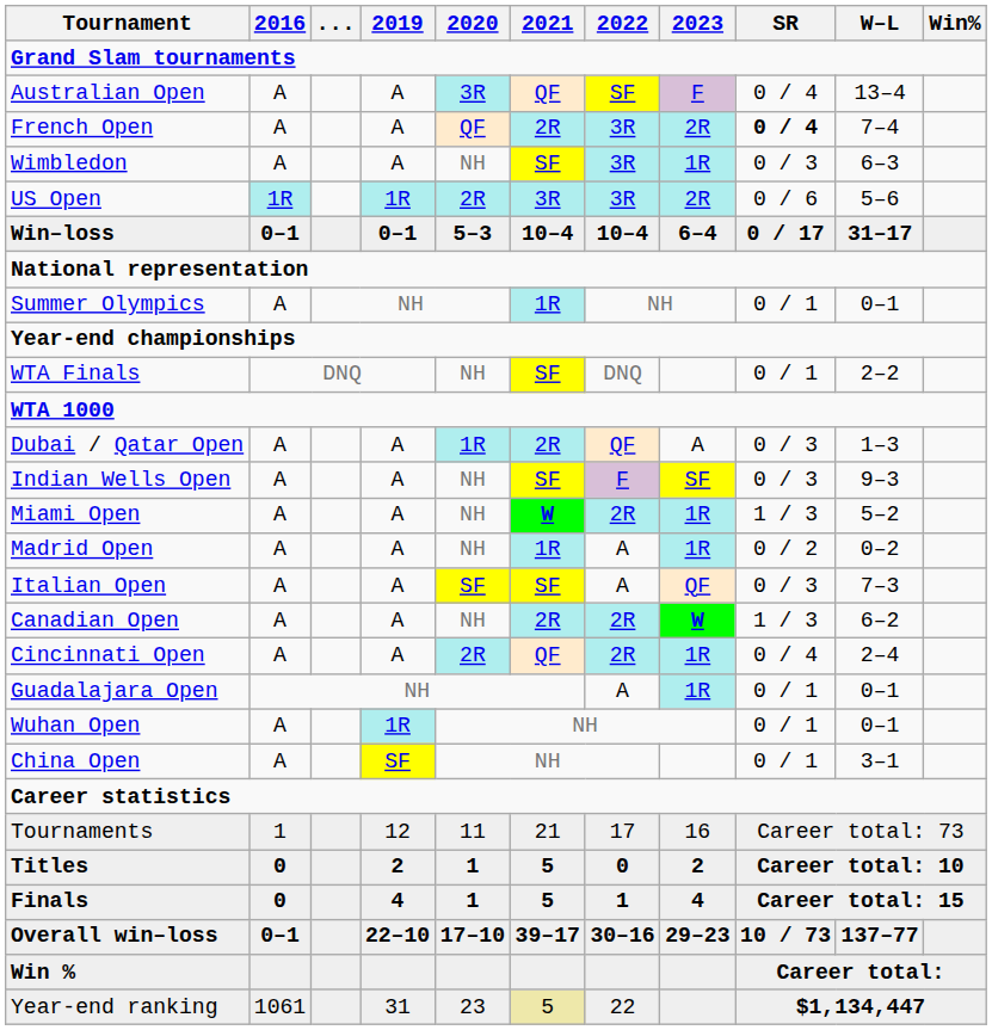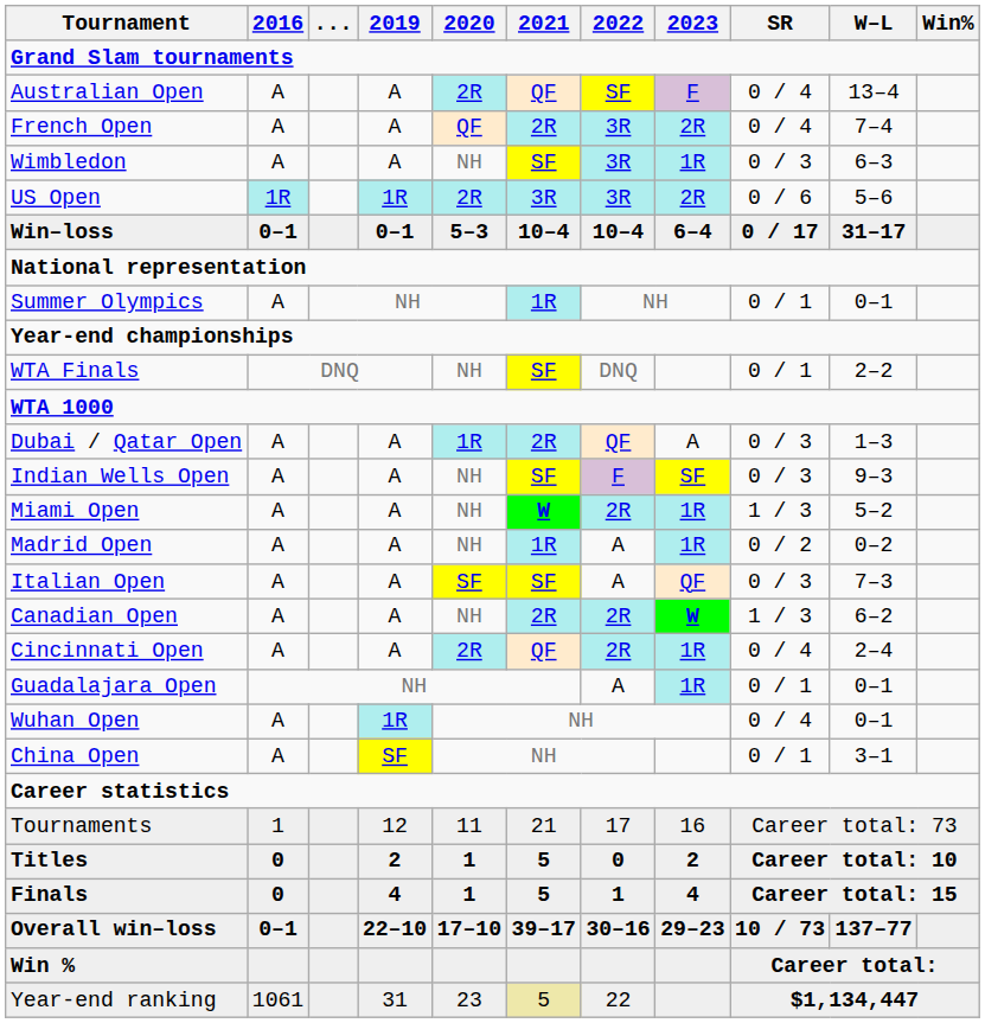 <table class="wikitable" style="text-align:center">
 <tr>
 <th>Tournament</th>
 <th><a href='#'>2016</a></th>
 <th>...</th>
 <th><a href='#'>2019</a></th>
 <th><a href='#'>2020</a></th>
 <th><a href='#'>2021</a></th>
 <th><a href='#'>2022</a></th>
 <th><a href='#'>2023</a></th>
 <th>SR</th>
 <th>W–L</th>
 <th>Win%</th>
 </tr>
 <tr>
 <td colspan="11" align="left"><strong><a href='#'>Grand Slam tournaments</a></strong></td>
 </tr>
 <tr>
 <td align="left"><a href='#'>Australian Open</a></td>
 <td>A</td>
 <td></td>
 <td>A</td>
-<td bgcolor="afeeee"><a href='#'>3R</a></td>
+<td bgcolor="afeeee"><a href='#'>2R</a></td>
 <td bgcolor="ffebcd"><a href='#'>QF</a></td>
 <td bgcolor="yellow"><a href='#'>SF</a></td>
 <td bgcolor="thistle"><a href='#'>F</a></td>
 <td>0 / 4</td>
 <td>13–4</td>
 <td></td>
 </tr>
 <tr>
 <td align="left"><a href='#'>French Open</a></td>
 <td>A</td>
 <td></td>
 <td>A</td>
 <td bgcolor="#ffebcd"><a href='#'>QF</a></td>
 <td bgcolor="afeeee"><a href='#'>2R</a></td>
 <td bgcolor="afeeee"><a href='#'>3R</a></td>
 <td bgcolor="afeeee"><a href='#'>2R</a></td>
-<td><strong>0 / 4</strong></td>
+<td>0 / 4</td>
 <td>7–4</td>
 <td></td>
 </tr>
 <tr>
 <td align="left"><a href='#'>Wimbledon</a></td>
 <td>A</td>
 <td></td>
 <td>A</td>
 <td style="color:#767676">NH</td>
 <td bgcolor="yellow"><a href='#'>SF</a></td>
 <td bgcolor="afeeee"><a href='#'>3R</a></td>
 <td bgcolor="afeeee"><a href='#'>1R</a></td>
 <td>0 / 3</td>
 <td>6–3</td>
 <td></td>
 </tr>
 <tr>
 <td align="left"><a href='#'>US Open</a></td>
 <td bgcolor="afeeee"><a href='#'>1R</a></td>
 <td></td>
 <td bgcolor="afeeee"><a href='#'>1R</a></td>
 <td bgcolor="afeeee"><a href='#'>2R</a></td>
 <td bgcolor="afeeee"><a href='#'>3R</a></td>
 <td bgcolor="afeeee"><a href='#'>3R</a></td>
 <td bgcolor="afeeee"><a href='#'>2R</a></td>
 <td>0 / 6</td>
 <td>5–6</td>
 <td></td>
 </tr>
 <tr style="background:#efefef;font-weight:bold">
 <td align="left">Win–loss</td>
 <td>0–1</td>
 <td></td>
 <td>0–1</td>
 <td>5–3</td>
 <td>10–4</td>
 <td>10–4</td>
 <td>6–4</td>
 <td>0 / 17</td>
 <td>31–17</td>
 <td></td>
 </tr>
 <tr>
 <td colspan="11" align="left"><strong>National representation</strong></td>
 </tr>
 <tr>
 <td align="left"><a href='#'>Summer Olympics</a></td>
 <td>A</td>
 <td colspan="3" style="color:#767676">NH</td>
 <td bgcolor="afeeee"><a href='#'>1R</a></td>
 <td colspan ="2" style="color:#767676">NH</td>
 <td>0 / 1</td>
 <td>0–1</td>
 <td></td>
 </tr>
 <tr>
 <td colspan="11" align="left"><strong>Year-end championships</strong></td>
 </tr>
 <tr>
 <td align="left"><a href='#'>WTA Finals</a></td>
 <td colspan="3" style="color:#767676">DNQ</td>
 <td style="color:#767676">NH</td>
 <td bgcolor="yellow"><a href='#'>SF</a></td>
 <td style="color:#767676">DNQ</td>
 <td></td>
 <td>0 / 1</td>
 <td>2–2</td>
 <td></td>
 </tr>
 <tr>
 <td colspan="11" align="left"><strong><a href='#'>WTA 1000</a></strong></td>
 </tr>
 <tr>
 <td align="left"><a href='#'>Dubai</a> / <a href='#'>Qatar Open</a></td>
 <td>A</td>
 <td></td>
 <td>A</td>
 <td bgcolor="afeeee"><a href='#'>1R</a></td>
 <td bgcolor="afeeee"><a href='#'>2R</a></td>
 <td bgcolor=ffebcd><a href='#'>QF</a></td>
 <td>A</td>
 <td>0 / 3</td>
 <td>1–3</td>
 <td></td>
 </tr>
 <tr>
 <td align="left"><a href='#'>Indian Wells Open</a></td>
 <td>A</td>
 <td></td>
 <td>A</td>
 <td style="color:#767676">NH</td>
 <td bgcolor="yellow"><a href='#'>SF</a></td>
 <td bgcolor="thistle"><a href='#'>F</a></td>
 <td bgcolor="yellow"><a href='#'>SF</a></td>
 <td>0 / 3</td>
 <td>9–3</td>
 <td></td>
 </tr>
 <tr>
 <td align="left"><a href='#'>Miami Open</a></td>
 <td>A</td>
 <td></td>
 <td>A</td>
 <td style="color:#767676">NH</td>
 <td bgcolor="lime"><a href='#'><strong>W</strong></a></td>
 <td bgcolor=afeeee><a href='#'>2R</a></td>
 <td bgcolor=afeeee><a href='#'>1R</a></td>
 <td>1 / 3</td>
 <td>5–2</td>
 <td></td>
 </tr>
 <tr>
 <td align="left"><a href='#'>Madrid Open</a></td>
 <td>A</td>
 <td></td>
 <td>A</td>
 <td style="color:#767676">NH</td>
 <td bgcolor="afeeee"><a href='#'>1R</a></td>
 <td>A</td>
 <td bgcolor="afeeee"><a href='#'>1R</a></td>
 <td>0 / 2</td>
 <td>0–2</td>
 <td></td>
 </tr>
 <tr>
 <td align="left"><a href='#'>Italian Open</a></td>
 <td>A</td>
 <td></td>
 <td>A</td>
 <td bgcolor="yellow"><a href='#'>SF</a></td>
 <td bgcolor="yellow"><a href='#'>SF</a></td>
 <td>A</td>
 <td bgcolor="ffebcd"><a href='#'>QF</a></td>
 <td>0 / 3</td>
 <td>7–3</td>
 <td></td>
 </tr>
 <tr>
 <td align="left"><a href='#'>Canadian Open</a></td>
 <td>A</td>
 <td></td>
 <td>A</td>
 <td style="color:#767676">NH</td>
 <td bgcolor="afeeee"><a href='#'>2R</a></td>
 <td bgcolor="afeeee"><a href='#'>2R</a></td>
 <td bgcolor="lime"><a href='#'><strong>W</strong></a></td>
 <td>1 / 3</td>
 <td>6–2</td>
 <td></td>
 </tr>
 <tr>
 <td align="left"><a href='#'>Cincinnati Open</a></td>
 <td>A</td>
 <td></td>
 <td>A</td>
 <td bgcolor="afeeee"><a href='#'>2R</a></td>
 <td bgcolor="ffebcd"><a href='#'>QF</a></td>
 <td bgcolor="afeeee"><a href='#'>2R</a></td>
 <td bgcolor="afeeee"><a href='#'>1R</a></td>
 <td>0 / 4</td>
 <td>2–4</td>
 <td></td>
 </tr>
 <tr>
 <td align="left"><a href='#'>Guadalajara Open</a></td>
 <td colspan="5" style="color:#767676">NH</td>
 <td>A</td>
 <td bgcolor="afeeee"><a href='#'>1R</a></td>
 <td>0 / 1</td>
 <td>0–1</td>
 <td></td>
 </tr>
 <tr>
 <td align="left"><a href='#'>Wuhan Open</a></td>
 <td>A</td>
 <td></td>
 <td bgcolor="afeeee"><a href='#'>1R</a></td>
 <td colspan="4" style="color:#767676">NH</td>
-<td>0 / 1</td>
+<td>0 / 4</td>
 <td>0–1</td>
 <td></td>
 </tr>
 <tr>
 <td align="left"><a href='#'>China Open</a></td>
 <td>A</td>
 <td></td>
 <td bgcolor="yellow"><a href='#'>SF</a></td>
 <td colspan="3" style="color:#767676">NH</td>
 <td></td>
 <td>0 / 1</td>
 <td>3–1</td>
 <td></td>
 </tr>
 <tr>
 <td colspan="11" align="left"><strong>Career statistics</strong></td>
 </tr>
 <tr bgcolor="efefef">
 <td align="left">Tournaments</td>
 <td>1</td>
 <td></td>
 <td>12</td>
 <td>11</td>
 <td>21</td>
 <td>17</td>
 <td>16</td>
 <td colspan="3">Career total: 73</td>
 </tr>
 <tr style="background:#efefef;font-weight:bold">
 <td align="left">Titles</td>
 <td>0</td>
 <td></td>
 <td>2</td>
 <td>1</td>
 <td>5</td>
 <td>0</td>
 <td>2</td>
 <td colspan="3">Career total: 10</td>
 </tr>
 <tr style="background:#efefef;font-weight:bold">
 <td align="left">Finals</td>
 <td>0</td>
 <td></td>
 <td>4</td>
 <td>1</td>
 <td>5</td>
 <td>1</td>
 <td>4</td>
 <td colspan="3">Career total: 15</td>
 </tr>
 <tr style="background:#efefef;font-weight:bold">
 <td align="left">Overall win–loss</td>
 <td>0–1</td>
 <td></td>
 <td>22–10</td>
 <td>17–10</td>
 <td>39–17</td>
 <td>30–16</td>
 <td>29–23</td>
 <td>10 / 73</td>
 <td>137–77</td>
 <td></td>
 </tr>
 <tr style="background:#efefef;font-weight:bold">
 <td align="left">Win %</td>
 <td></td>
 <td></td>
 <td></td>
 <td></td>
 <td></td>
 <td></td>
 <td></td>
 <td colspan="3">Career total: </td>
 </tr>
 <tr bgcolor="efefef">
 <td align="left">Year-end ranking</td>
 <td>1061</td>
 <td></td>
 <td>31</td>
 <td>23</td>
 <td bgcolor="eee8aa">5</td>
 <td>22</td>
 <td></td>
 <td colspan="3"><strong>$1,134,447</strong></td>
 </tr>
 </table>
